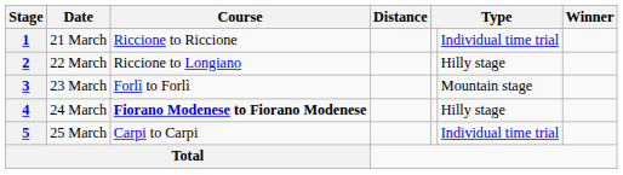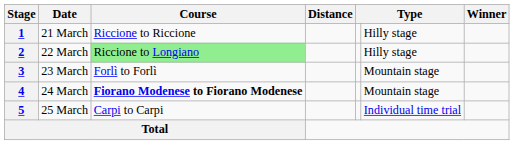 <table class="wikitable">
 <tr>
 <th scope="col">Stage</th>
 <th scope="col">Date</th>
 <th scope="col">Course</th>
 <th scope="col">Distance</th>
 <th scope="col" colspan="2">Type</th>
 <th scope="col">Winner</th>
 </tr>
 <tr>
 <th scope="row"><a href='#'>1</a></th>
 <td style="text-align:center;">21 March</td>
 <td><a href='#'>Riccione</a> to Riccione</td>
 <td style="text-align:center;"></td>
 <td></td>
-<td><a href='#'>Individual time trial</a></td>
+<td>Hilly stage</td>
 <td></td>
 </tr>
 <tr>
 <th scope="row"><a href='#'>2</a></th>
 <td style="text-align:center;">22 March</td>
-<td>Riccione to <a href='#'>Longiano</a></td>
+<td style="background: lightgreen;">Riccione to <a href='#'>Longiano</a></td>
 <td style="text-align:center;"></td>
 <td></td>
 <td>Hilly stage</td>
 <td></td>
 </tr>
 <tr>
 <th scope="row"><a href='#'>3</a></th>
 <td style="text-align:center;">23 March</td>
 <td><a href='#'>Forlì</a> to Forlì</td>
 <td style="text-align:center;"></td>
 <td></td>
 <td>Mountain stage</td>
 <td></td>
 </tr>
 <tr>
 <th scope="row"><a href='#'>4</a></th>
 <td style="text-align:center;">24 March</td>
 <td><strong><a href='#'>Fiorano Modenese</a> to Fiorano Modenese</strong></td>
 <td style="text-align:center;"></td>
 <td></td>
-<td>Hilly stage</td>
+<td>Mountain stage</td>
 <td></td>
 </tr>
 <tr>
 <th scope="row"><a href='#'>5</a></th>
 <td style="text-align:center;">25 March</td>
 <td><a href='#'>Carpi</a> to Carpi</td>
 <td style="text-align:center;"></td>
 <td></td>
 <td><a href='#'>Individual time trial</a></td>
 <td></td>
 </tr>
 <tr>
 <th colspan="3">Total</th>
 <td colspan="4" style="text-align:center;"></td>
 </tr>
 </table>
